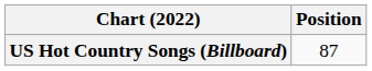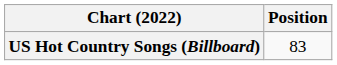 <table class="wikitable plainrowheaders" style="text-align:center">
 <tr>
 <th scope="col">Chart (2022)</th>
 <th scope="col">Position</th>
 </tr>
 <tr>
 <th scope="row">US Hot Country Songs (<em>Billboard</em>)</th>
-<td>87</td>
+<td>83</td>
 </tr>
 </table>
